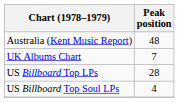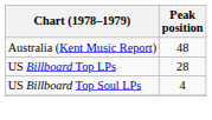 <table class="wikitable sortable">
 <tr>
 <th>Chart (1978–1979)</th>
 <th>Peak<br>position</th>
 </tr>
 <tr>
 <td>Australia (<a href='#'>Kent Music Report</a>)</td>
 <td align="center">48</td>
-</tr>
-<tr>
-<td><a href='#'>UK Albums Chart</a></td>
-<td align="center">7</td>
 </tr>
 <tr>
 <td>US <a href='#'><em>Billboard</em> Top LPs</a></td>
 <td align="center">28</td>
 </tr>
 <tr>
 <td>US <em>Billboard</em> <a href='#'>Top Soul LPs</a></td>
 <td align="center">4</td>
 </tr>
 <tr>
 </tr>
 </table>
